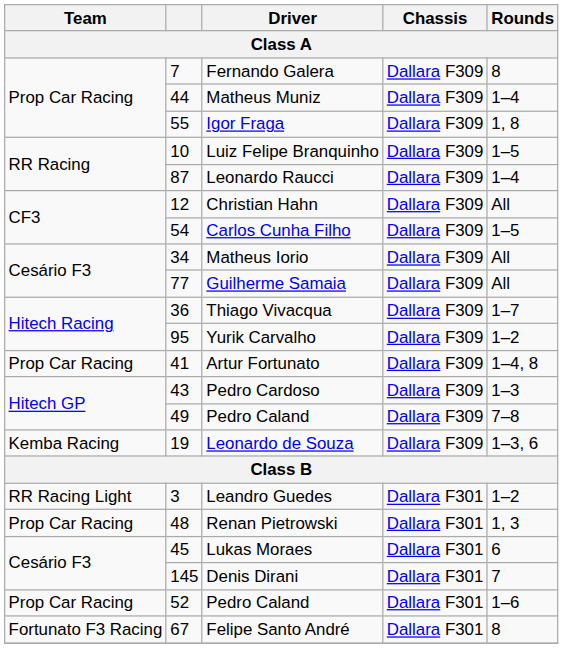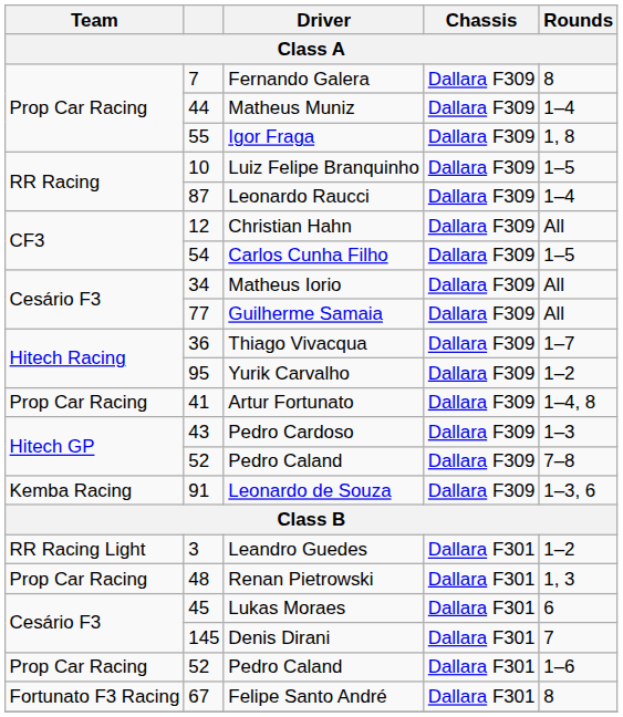 <table class="wikitable" style="font-size: 85%;">
 <tr>
 <th>Team</th>
 <th></th>
 <th>Driver</th>
 <th>Chassis</th>
 <th>Rounds</th>
 </tr>
 <tr>
 <th colspan=5>Class A</th>
 </tr>
 <tr>
 <td rowspan=3> Prop Car Racing</td>
 <td>7</td>
 <td> Fernando Galera</td>
 <td><a href='#'>Dallara</a> F309</td>
 <td>8</td>
 </tr>
 <tr>
 <td>44</td>
 <td> Matheus Muniz</td>
 <td><a href='#'>Dallara</a> F309</td>
 <td>1–4</td>
 </tr>
 <tr>
 <td>55</td>
 <td> <a href='#'>Igor Fraga</a></td>
 <td><a href='#'>Dallara</a> F309</td>
 <td>1, 8</td>
 </tr>
 <tr>
 <td rowspan=2> RR Racing</td>
 <td>10</td>
 <td> Luiz Felipe Branquinho</td>
 <td><a href='#'>Dallara</a> F309</td>
 <td>1–5</td>
 </tr>
 <tr>
 <td>87</td>
 <td> Leonardo Raucci</td>
 <td><a href='#'>Dallara</a> F309</td>
 <td>1–4</td>
 </tr>
 <tr>
 <td rowspan=2> CF3</td>
 <td>12</td>
 <td> Christian Hahn</td>
 <td><a href='#'>Dallara</a> F309</td>
 <td>All</td>
 </tr>
 <tr>
 <td>54</td>
 <td> <a href='#'>Carlos Cunha Filho</a></td>
 <td><a href='#'>Dallara</a> F309</td>
 <td>1–5</td>
 </tr>
 <tr>
 <td rowspan=2> Cesário F3</td>
 <td>34</td>
 <td> Matheus Iorio</td>
 <td><a href='#'>Dallara</a> F309</td>
 <td>All</td>
 </tr>
 <tr>
 <td>77</td>
 <td> <a href='#'>Guilherme Samaia</a></td>
 <td><a href='#'>Dallara</a> F309</td>
 <td>All</td>
 </tr>
 <tr>
 <td rowspan=2> <a href='#'>Hitech Racing</a></td>
 <td>36</td>
 <td> Thiago Vivacqua</td>
 <td><a href='#'>Dallara</a> F309</td>
 <td>1–7</td>
 </tr>
 <tr>
 <td>95</td>
 <td> Yurik Carvalho</td>
 <td><a href='#'>Dallara</a> F309</td>
 <td>1–2</td>
 </tr>
 <tr>
 <td> Prop Car Racing</td>
 <td>41</td>
 <td> Artur Fortunato</td>
 <td><a href='#'>Dallara</a> F309</td>
 <td>1–4, 8</td>
 </tr>
 <tr>
 <td rowspan=2> <a href='#'>Hitech GP</a></td>
 <td>43</td>
 <td> Pedro Cardoso</td>
 <td><a href='#'>Dallara</a> F309</td>
 <td>1–3</td>
 </tr>
 <tr>
-<td>49</td>
+<td>52</td>
 <td> Pedro Caland</td>
 <td><a href='#'>Dallara</a> F309</td>
 <td>7–8</td>
 </tr>
 <tr>
 <td> Kemba Racing</td>
-<td>19</td>
+<td>91</td>
 <td> <a href='#'>Leonardo de Souza</a></td>
 <td><a href='#'>Dallara</a> F309</td>
 <td>1–3, 6</td>
 </tr>
 <tr>
 <th colspan=5>Class B</th>
 </tr>
 <tr>
 <td> RR Racing Light</td>
 <td>3</td>
 <td> Leandro Guedes</td>
 <td><a href='#'>Dallara</a> F301</td>
 <td>1–2</td>
 </tr>
 <tr>
 <td> Prop Car Racing</td>
 <td>48</td>
 <td> Renan Pietrowski</td>
 <td><a href='#'>Dallara</a> F301</td>
 <td>1, 3</td>
 </tr>
 <tr>
 <td rowspan=2> Cesário F3</td>
 <td>45</td>
 <td> Lukas Moraes</td>
 <td><a href='#'>Dallara</a> F301</td>
 <td>6</td>
 </tr>
 <tr>
 <td>145</td>
 <td> Denis Dirani</td>
 <td><a href='#'>Dallara</a> F301</td>
 <td>7</td>
 </tr>
 <tr>
 <td> Prop Car Racing</td>
 <td>52</td>
 <td> Pedro Caland</td>
 <td><a href='#'>Dallara</a> F301</td>
 <td>1–6</td>
 </tr>
 <tr>
 <td> Fortunato F3 Racing</td>
 <td>67</td>
 <td> Felipe Santo André</td>
 <td><a href='#'>Dallara</a> F301</td>
 <td>8</td>
 </tr>
 <tr>
 </tr>
 </table>
